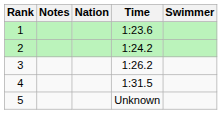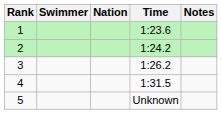 <table class="wikitable sortable" style="text-align:center">
 <tr>
 <th>Rank</th>
-<th>Notes</th>
+<th>Swimmer</th>
 <th>Nation</th>
 <th>Time</th>
-<th>Swimmer</th>
+<th>Notes</th>
 </tr>
 <tr style="background:#bbf3bb;">
 <td>1</td>
-<td></td>
+<td align=left></td>
 <td align=left></td>
 <td>1:23.6</td>
-<td align=left></td>
+<td></td>
 </tr>
 <tr style="background:#bbf3bb;">
 <td>2</td>
-<td></td>
+<td align=left></td>
 <td align=left></td>
 <td>1:24.2</td>
-<td align=left></td>
+<td></td>
 </tr>
 <tr>
 <td>3</td>
-<td></td>
+<td align=left></td>
 <td align=left></td>
 <td>1:26.2</td>
-<td align=left></td>
+<td></td>
 </tr>
 <tr>
 <td>4</td>
-<td></td>
+<td align=left></td>
 <td align=left></td>
 <td>1:31.5</td>
-<td align=left></td>
+<td></td>
 </tr>
 <tr>
 <td>5</td>
-<td></td>
+<td align=left></td>
 <td align=left></td>
 <td>Unknown</td>
-<td align=left></td>
+<td></td>
 </tr>
 </table>
